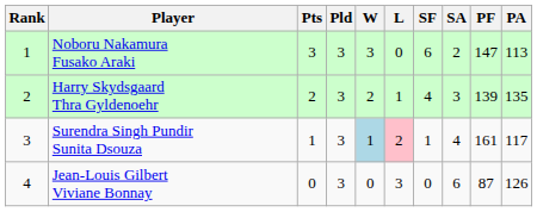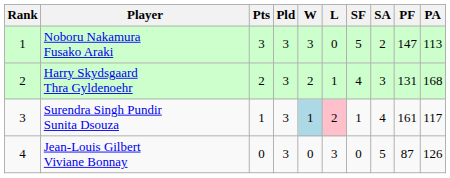 <table class=wikitable style="text-align:center; font-size:90%">
 <tr>
 <th width="20">Rank</th>
 <th width="225">Player</th>
 <th width="20">Pts</th>
 <th width="20">Pld</th>
 <th width="20">W</th>
 <th width="20">L</th>
 <th width="20">SF</th>
 <th width="20">SA</th>
 <th width="20">PF</th>
 <th width="20">PA</th>
 </tr>
 <tr bgcolor="#ccffcc">
 <td>1</td>
 <td style="text-align:left"> <a href='#'>Noboru Nakamura</a><br> <a href='#'>Fusako Araki</a></td>
 <td>3</td>
 <td>3</td>
 <td>3</td>
 <td>0</td>
-<td>6</td>
+<td>5</td>
 <td>2</td>
 <td>147</td>
 <td>113</td>
 </tr>
 <tr bgcolor="#ccffcc">
 <td>2</td>
 <td style="text-align:left"> <a href='#'>Harry Skydsgaard</a><br> <a href='#'>Thra Gyldenoehr</a></td>
 <td>2</td>
 <td>3</td>
 <td>2</td>
 <td>1</td>
 <td>4</td>
 <td>3</td>
-<td>139</td>
-<td>135</td>
+<td>131</td>
+<td>168</td>
 </tr>
 <tr>
 <td>3</td>
 <td style="text-align:left"> <a href='#'>Surendra Singh Pundir</a><br> <a href='#'>Sunita Dsouza</a></td>
 <td>1</td>
 <td>3</td>
 <td style="background: lightblue;">1</td>
 <td style="background: pink;">2</td>
 <td>1</td>
 <td>4</td>
 <td>161</td>
 <td>117</td>
 </tr>
 <tr>
 <td>4</td>
 <td style="text-align:left"> <a href='#'>Jean-Louis Gilbert</a><br> <a href='#'>Viviane Bonnay</a></td>
 <td>0</td>
 <td>3</td>
 <td>0</td>
 <td>3</td>
 <td>0</td>
-<td>6</td>
+<td>5</td>
 <td>87</td>
 <td>126</td>
 </tr>
 </table>
